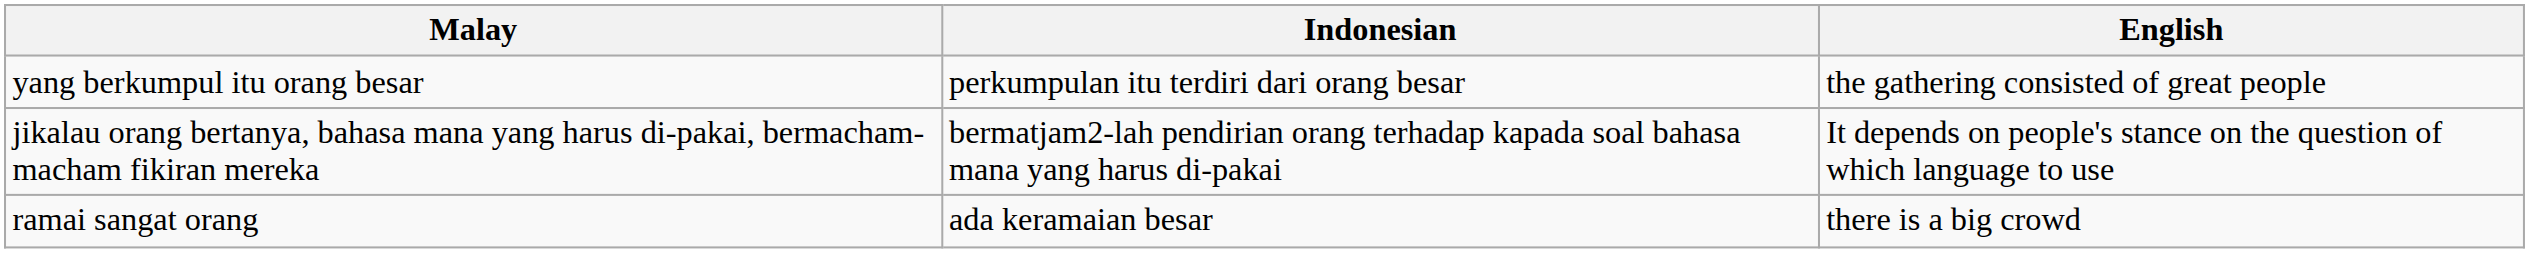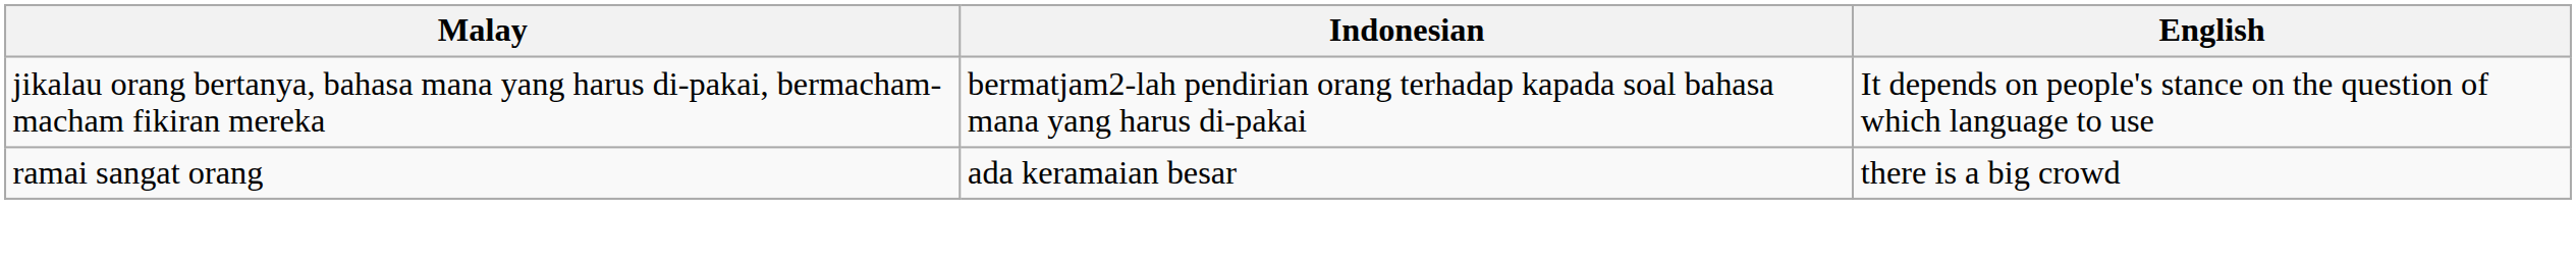 <table class="wikitable">
 <tr>
 <th>Malay</th>
 <th>Indonesian</th>
 <th>English</th>
-</tr>
-<tr>
-<td>yang berkumpul itu orang besar</td>
-<td>perkumpulan itu terdiri dari orang besar</td>
-<td>the gathering consisted of great people</td>
 </tr>
 <tr>
 <td>jikalau orang bertanya, bahasa mana yang harus di-pakai, bermacham-macham fikiran mereka</td>
 <td>bermatjam2-lah pendirian orang terhadap kapada soal bahasa mana yang harus di-pakai</td>
 <td>It depends on people's stance on the question of which language to use</td>
 </tr>
 <tr>
 <td>ramai sangat orang</td>
 <td>ada keramaian besar</td>
 <td>there is a big crowd</td>
 </tr>
 </table>
